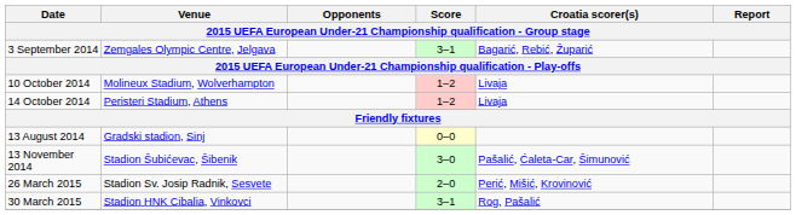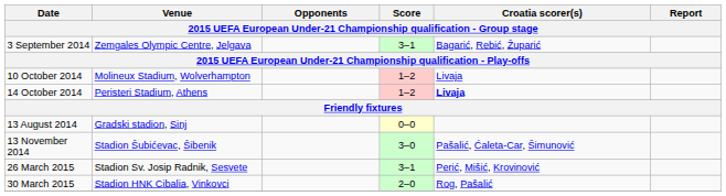 <table class="wikitable" style="font-size:95%;">
 <tr>
 <th width=125>Date</th>
 <th width=250>Venue</th>
 <th width=170>Opponents</th>
 <th width= 75>Score</th>
 <th width=320>Croatia scorer(s)</th>
 <th width=100>Report</th>
 </tr>
 <tr>
 <th colspan=7><a href='#'>2015 UEFA European Under-21 Championship qualification - Group stage</a></th>
 </tr>
 <tr>
 <td>3 September 2014</td>
 <td><a href='#'>Zemgales Olympic Centre</a>, <a href='#'>Jelgava</a></td>
 <td></td>
 <td align=center bgcolor=#CCFFCC>3–1</td>
 <td><a href='#'>Bagarić</a>, <a href='#'>Rebić</a>, <a href='#'>Župarić</a></td>
 <td></td>
 </tr>
 <tr>
 <th colspan=7><a href='#'>2015 UEFA European Under-21 Championship qualification - Play-offs</a></th>
 </tr>
 <tr>
 <td>10 October 2014</td>
 <td><a href='#'>Molineux Stadium</a>, <a href='#'>Wolverhampton</a></td>
 <td></td>
 <td align=center bgcolor=#FFCCCC>1–2</td>
 <td><a href='#'>Livaja</a></td>
 <td></td>
 </tr>
 <tr>
 <td>14 October 2014</td>
 <td><a href='#'>Peristeri Stadium</a>, <a href='#'>Athens</a></td>
 <td></td>
 <td align=center bgcolor=#FFCCCC>1–2</td>
-<td><a href='#'>Livaja</a></td>
+<td><strong><a href='#'>Livaja</a></strong></td>
 <td></td>
 </tr>
 <tr>
 <th colspan=7><a href='#'>Friendly fixtures</a></th>
 </tr>
 <tr>
 <td>13 August 2014</td>
 <td><a href='#'>Gradski stadion</a>, <a href='#'>Sinj</a></td>
 <td></td>
 <td align=center bgcolor=#FFFFCC>0–0</td>
 <td></td>
 <td></td>
 </tr>
 <tr>
 <td>13 November 2014</td>
 <td><a href='#'>Stadion Šubićevac</a>, <a href='#'>Šibenik</a></td>
 <td></td>
 <td align=center bgcolor=#CCFFCC>3–0</td>
 <td><a href='#'>Pašalić</a>, <a href='#'>Ćaleta-Car</a>, <a href='#'>Šimunović</a></td>
 <td></td>
 </tr>
 <tr>
 <td>26 March 2015</td>
 <td>Stadion Sv. Josip Radnik, <a href='#'>Sesvete</a></td>
 <td></td>
-<td align=center bgcolor=#CCFFCC>2–0</td>
+<td align=center bgcolor=#CCFFCC>3–1</td>
 <td><a href='#'>Perić</a>, <a href='#'>Mišić</a>, <a href='#'>Krovinović</a></td>
 <td></td>
 </tr>
 <tr>
 <td>30 March 2015</td>
 <td><a href='#'>Stadion HNK Cibalia</a>, <a href='#'>Vinkovci</a></td>
 <td></td>
-<td align=center bgcolor=#CCFFCC>3–1</td>
+<td align=center bgcolor=#CCFFCC>2–0</td>
 <td><a href='#'>Rog</a>, <a href='#'>Pašalić</a></td>
 <td></td>
 </tr>
 <tr>
 </tr>
 </table>
